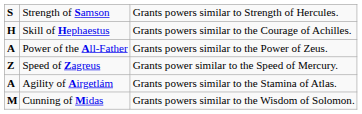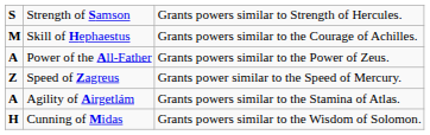 <table class="wikitable">
 <tr>
 <td><strong>S</strong></td>
 <td>Strength of <a href='#'><strong>S</strong>amson</a></td>
 <td colspan="2">Grants powers similar to Strength of Hercules.</td>
 </tr>
 <tr>
-<td><strong>H</strong></td>
+<td><strong>M</strong></td>
 <td>Skill of <a href='#'><strong>H</strong>ephaestus</a></td>
 <td colspan="2">Grants powers similar to the Courage of Achilles.</td>
 </tr>
 <tr>
 <td><strong>A</strong></td>
 <td>Power of the <a href='#'><strong>A</strong>ll-Father</a></td>
 <td colspan="2">Grants powers similar to the Power of Zeus.</td>
 </tr>
 <tr>
 <td><strong>Z</strong></td>
 <td>Speed of <a href='#'><strong>Z</strong>agreus</a></td>
 <td colspan="2">Grants power similar to the Speed of Mercury.</td>
 </tr>
 <tr>
 <td><strong>A</strong></td>
 <td>Agility of <a href='#'><strong>A</strong>irgetlám</a></td>
 <td colspan="2">Grants powers similar to the Stamina of Atlas.</td>
 </tr>
 <tr>
-<td><strong>M</strong></td>
+<td><strong>H</strong></td>
 <td>Cunning of <a href='#'><strong>M</strong>idas</a></td>
 <td colspan="2">Grants powers similar to the Wisdom of Solomon.</td>
 </tr>
 </table>
